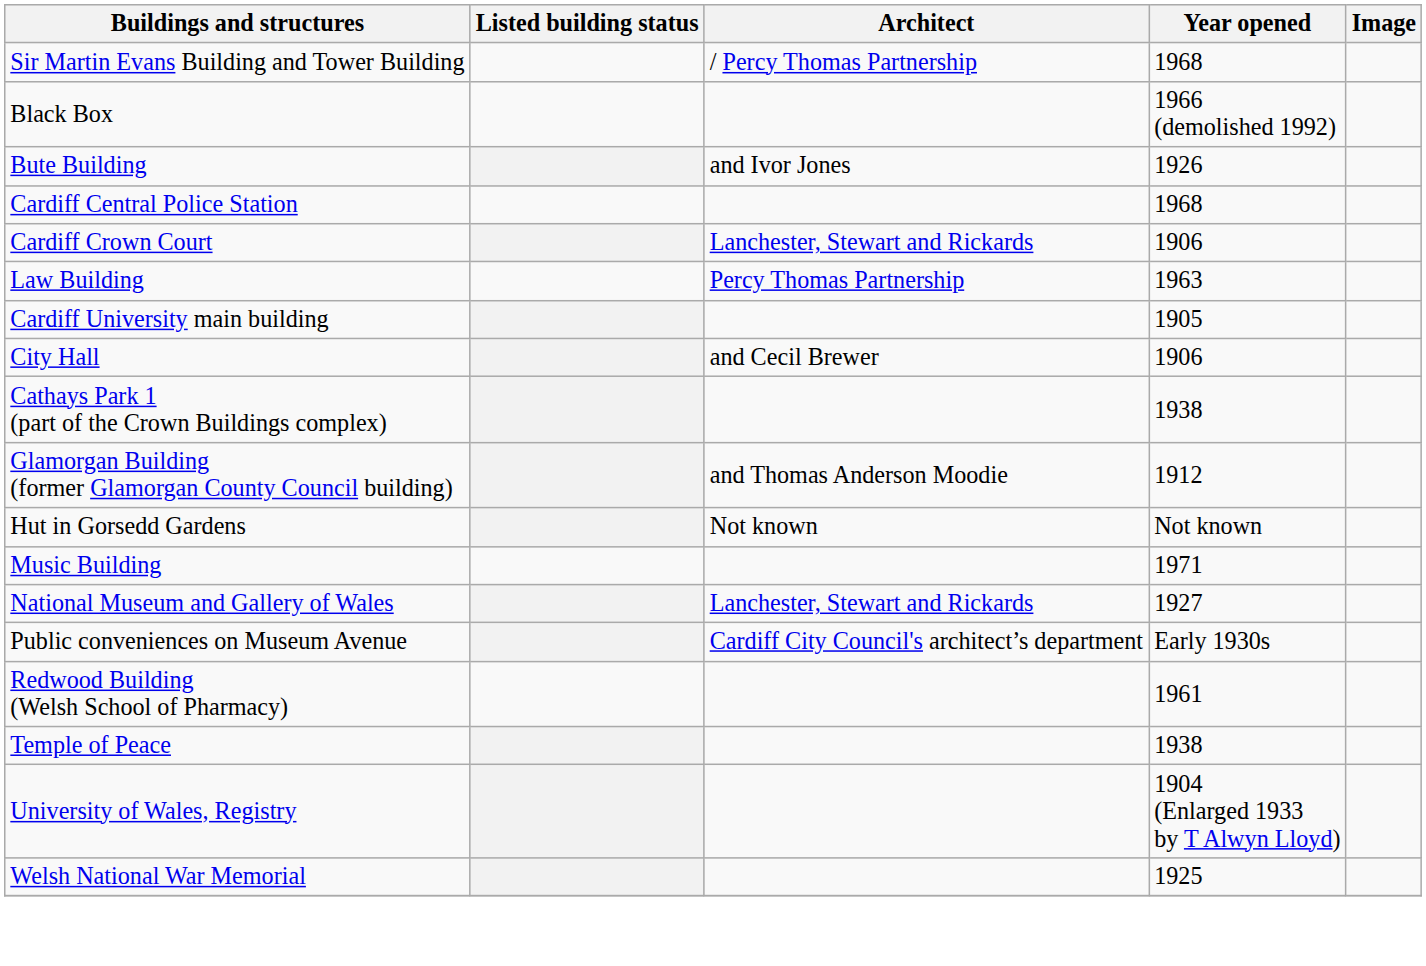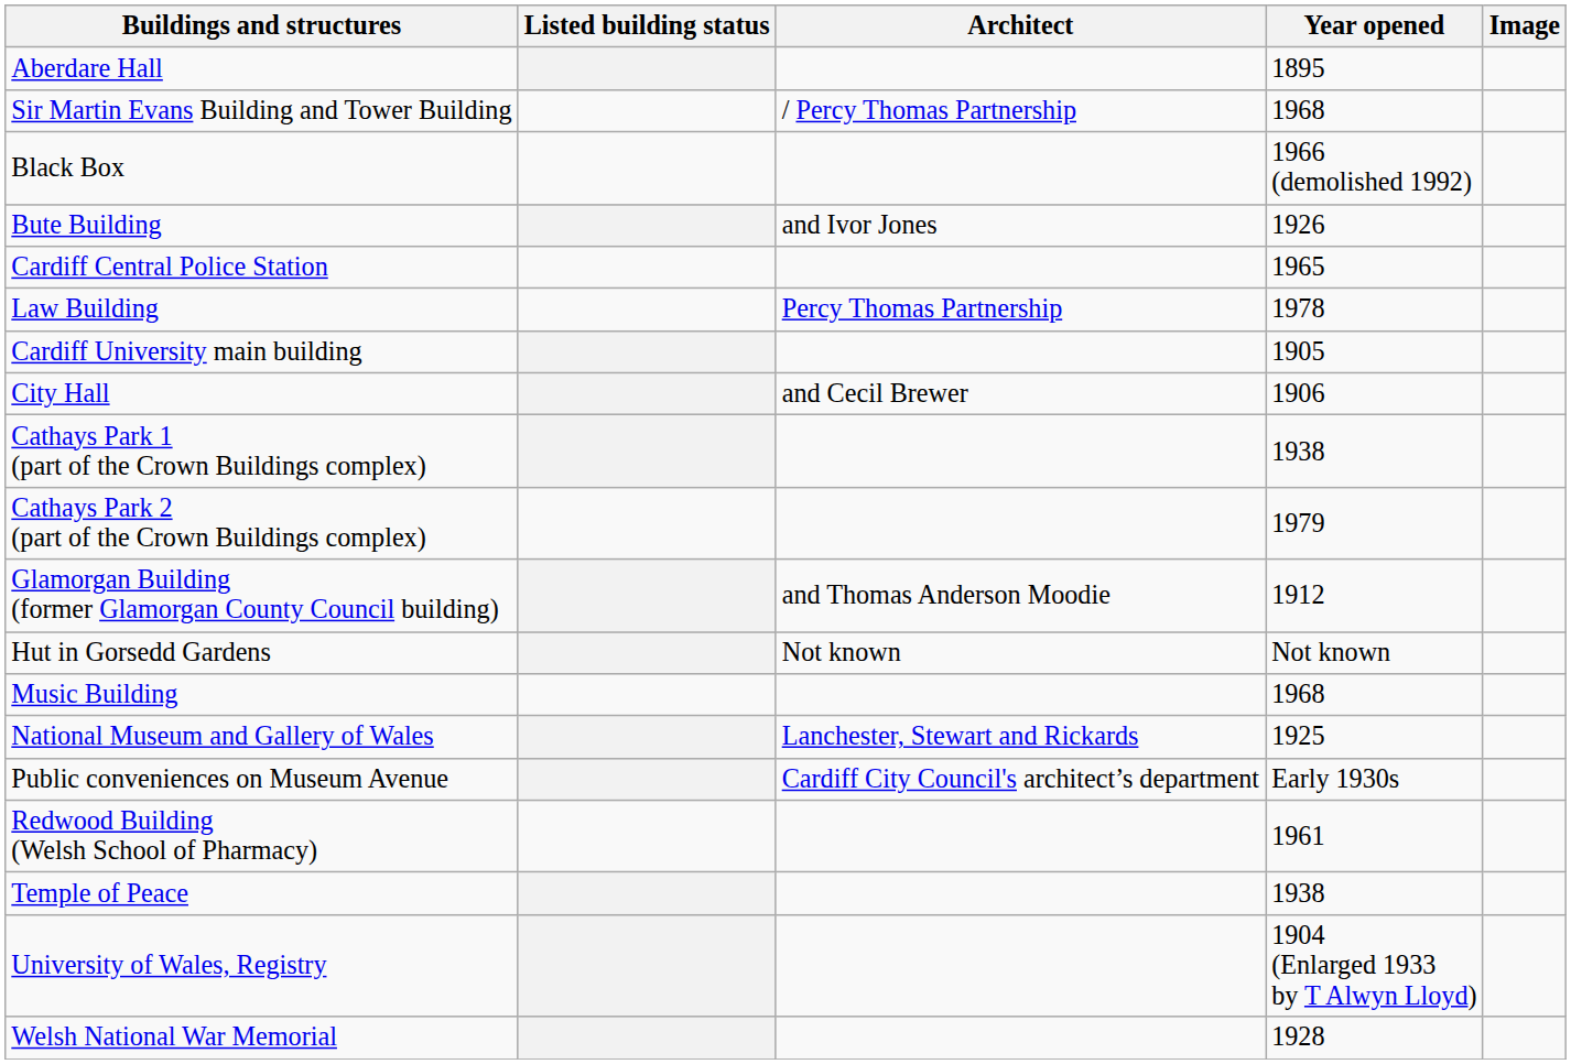 <table class="wikitable sortable" style="font-size: 100%">
 <tr style="background:#efefef">
 <th>Buildings and structures</th>
 <th>Listed building status</th>
 <th>Architect</th>
 <th>Year opened</th>
 <th class="unsortable">Image</th>
+</tr>
+<tr>
+<td><a href='#'>Aberdare Hall</a></td>
+<th></th>
+<td></td>
+<td>1895</td>
+<td></td>
 </tr>
 <tr>
 <td><a href='#'>Sir Martin Evans</a> Building and Tower Building</td>
 <td></td>
 <td> / <a href='#'>Percy Thomas Partnership</a></td>
 <td>1968</td>
 <td></td>
 </tr>
 <tr>
 <td>Black Box</td>
 <td></td>
 <td></td>
 <td>1966<br>(demolished 1992)</td>
 <td></td>
 </tr>
 <tr>
 <td><a href='#'>Bute Building</a></td>
 <th></th>
 <td> and Ivor Jones</td>
 <td>1926</td>
 <td></td>
 </tr>
 <tr>
 <td><a href='#'>Cardiff Central Police Station</a></td>
 <td></td>
 <td></td>
-<td>1968</td>
-<td></td>
-</tr>
-<tr>
-<td><a href='#'>Cardiff Crown Court</a></td>
-<th></th>
-<td><a href='#'>Lanchester, Stewart and Rickards</a></td>
-<td>1906</td>
+<td>1965</td>
 <td></td>
 </tr>
 <tr>
 <td><a href='#'>Law Building</a></td>
 <td></td>
 <td><a href='#'>Percy Thomas Partnership</a></td>
-<td>1963</td>
+<td>1978</td>
 <td></td>
 </tr>
 <tr>
 <td><a href='#'>Cardiff University</a> main building</td>
 <th></th>
 <td></td>
 <td>1905</td>
 <td></td>
 </tr>
 <tr>
 <td><a href='#'>City Hall</a></td>
 <th></th>
 <td> and Cecil Brewer</td>
 <td>1906</td>
 <td></td>
 </tr>
 <tr>
 <td><a href='#'>Cathays Park 1</a><br>(part of the Crown Buildings complex)</td>
 <th></th>
 <td></td>
 <td>1938</td>
 <td></td>
 </tr>
 <tr>
+<td><a href='#'>Cathays Park 2</a><br>(part of the Crown Buildings complex)</td>
+<td></td>
+<td></td>
+<td>1979</td>
+<td></td>
+</tr>
+<tr>
 <td><a href='#'>Glamorgan Building</a><br>(former <a href='#'>Glamorgan County Council</a> building)</td>
 <th></th>
 <td> and Thomas Anderson Moodie</td>
 <td>1912</td>
 <td></td>
 </tr>
 <tr>
 <td>Hut in Gorsedd Gardens</td>
 <th></th>
 <td>Not known</td>
 <td>Not known</td>
 <td></td>
 </tr>
 <tr>
 <td><a href='#'>Music Building</a></td>
 <td></td>
 <td></td>
-<td>1971</td>
+<td>1968</td>
 <td></td>
 </tr>
 <tr>
 <td><a href='#'>National Museum and Gallery of Wales</a></td>
 <th></th>
 <td><a href='#'>Lanchester, Stewart and Rickards</a></td>
-<td>1927</td>
+<td>1925</td>
 <td></td>
 </tr>
 <tr>
 <td>Public conveniences on Museum Avenue</td>
 <th></th>
 <td><a href='#'>Cardiff City Council's</a> architect’s department</td>
 <td>Early 1930s</td>
 <td></td>
 </tr>
 <tr>
 <td><a href='#'>Redwood Building</a><br>(Welsh School of Pharmacy)</td>
 <td></td>
 <td></td>
 <td>1961</td>
 <td></td>
 </tr>
 <tr>
 <td><a href='#'>Temple of Peace</a></td>
 <th></th>
 <td></td>
 <td>1938</td>
 <td></td>
 </tr>
 <tr>
 <td><a href='#'>University of Wales, Registry</a></td>
 <th></th>
 <td></td>
 <td>1904<br>(Enlarged 1933<br>by <a href='#'>T Alwyn Lloyd</a>)</td>
 <td></td>
 </tr>
 <tr>
 <td><a href='#'>Welsh National War Memorial</a></td>
 <th></th>
 <td></td>
-<td>1925</td>
+<td>1928</td>
 <td></td>
 </tr>
 <tr>
 </tr>
 </table>
